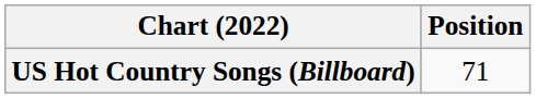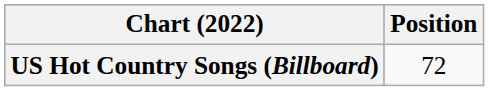 <table class="wikitable sortable plainrowheaders" style="text-align:center">
 <tr>
 <th scope="col">Chart (2022)</th>
 <th scope="col">Position</th>
 </tr>
 <tr>
 <th scope="row">US Hot Country Songs (<em>Billboard</em>)</th>
-<td>71</td>
+<td>72</td>
 </tr>
 </table>
